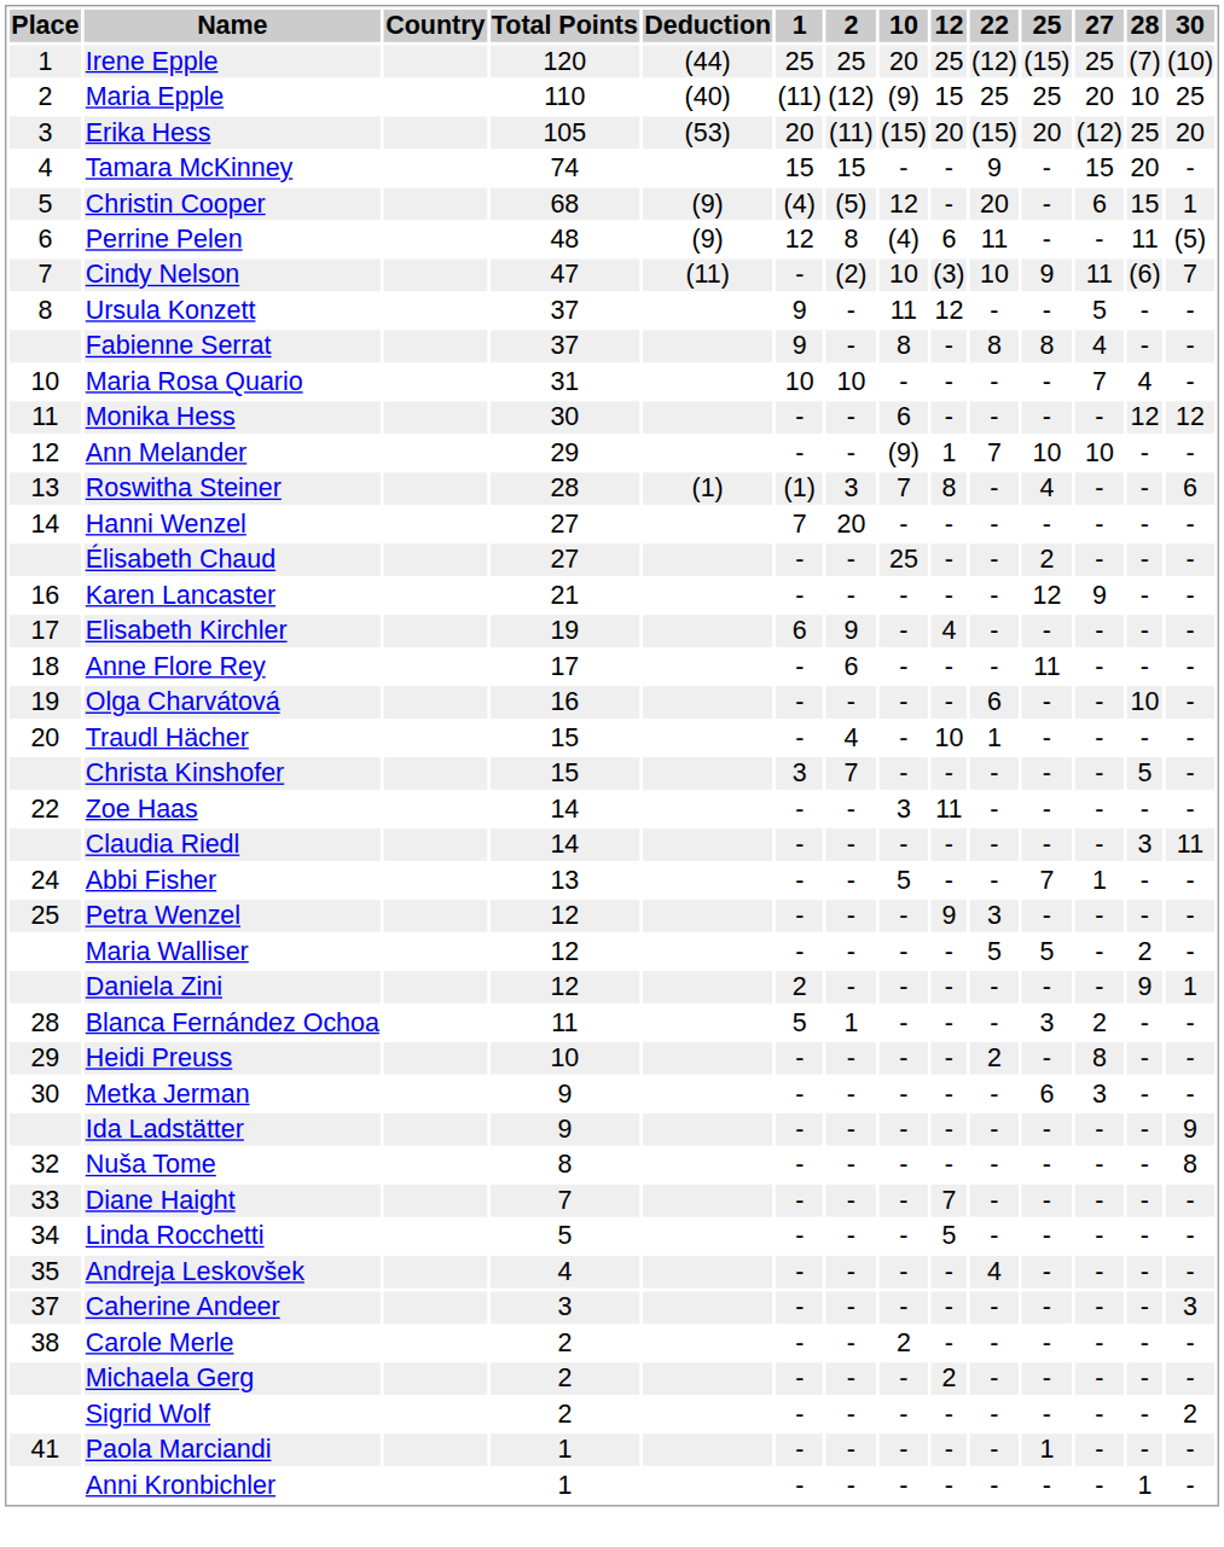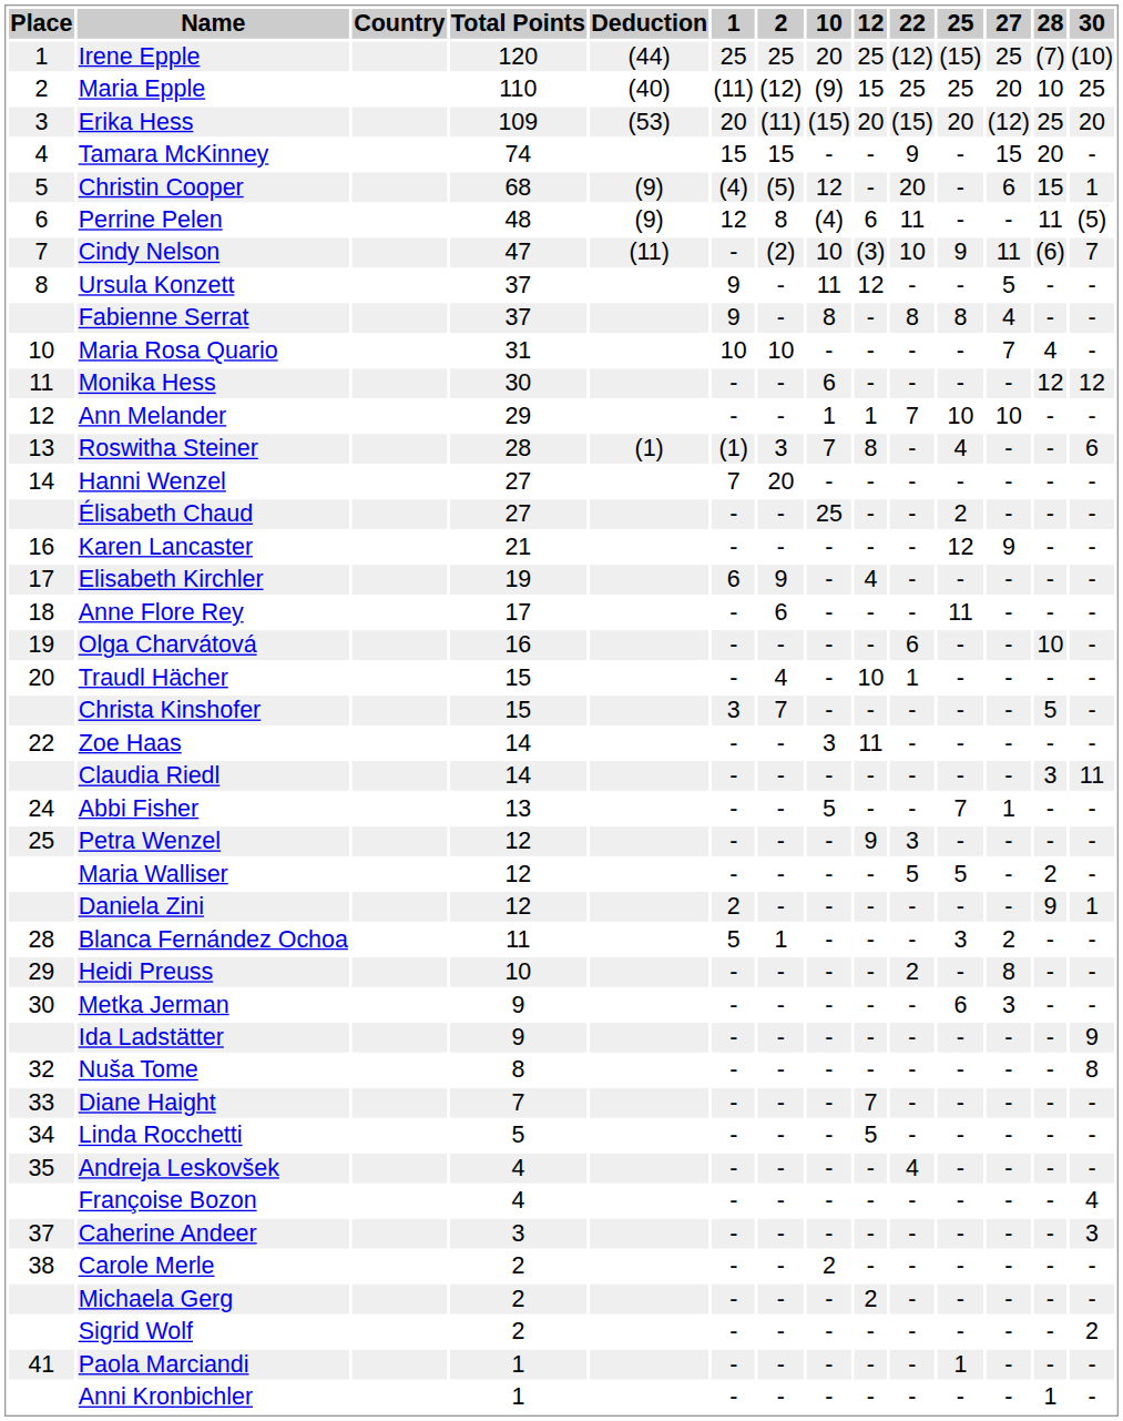 <table border="0" style="border: 1px solid #999; background-color:#FFFFFF; text-align:center">
 <tr align="center" bgcolor="#CCCCCC">
 <th>Place</th>
 <th>Name</th>
 <th>Country</th>
 <th>Total Points</th>
 <th>Deduction</th>
 <th>1</th>
 <th>2</th>
 <th>10</th>
 <th>12</th>
 <th>22</th>
 <th>25</th>
 <th>27</th>
 <th>28</th>
 <th>30</th>
 </tr>
 <tr bgcolor="#EFEFEF">
 <td>1</td>
 <td align="left"><a href='#'>Irene Epple</a></td>
 <td align="left"></td>
 <td>120</td>
 <td>(44)</td>
 <td>25</td>
 <td>25</td>
 <td>20</td>
 <td>25</td>
 <td>(12)</td>
 <td>(15)</td>
 <td>25</td>
 <td>(7)</td>
 <td>(10)</td>
 </tr>
 <tr>
 <td>2</td>
 <td align="left"><a href='#'>Maria Epple</a></td>
 <td align="left"></td>
 <td>110</td>
 <td>(40)</td>
 <td>(11)</td>
 <td>(12)</td>
 <td>(9)</td>
 <td>15</td>
 <td>25</td>
 <td>25</td>
 <td>20</td>
 <td>10</td>
 <td>25</td>
 </tr>
 <tr bgcolor="#EFEFEF">
 <td>3</td>
 <td align="left"><a href='#'>Erika Hess</a></td>
 <td align="left"></td>
-<td>105</td>
+<td>109</td>
 <td>(53)</td>
 <td>20</td>
 <td>(11)</td>
 <td>(15)</td>
 <td>20</td>
 <td>(15)</td>
 <td>20</td>
 <td>(12)</td>
 <td>25</td>
 <td>20</td>
 </tr>
 <tr>
 <td>4</td>
 <td align="left"><a href='#'>Tamara McKinney</a></td>
 <td align="left"></td>
 <td>74</td>
 <td></td>
 <td>15</td>
 <td>15</td>
 <td>-</td>
 <td>-</td>
 <td>9</td>
 <td>-</td>
 <td>15</td>
 <td>20</td>
 <td>-</td>
 </tr>
 <tr bgcolor="#EFEFEF">
 <td>5</td>
 <td align="left"><a href='#'>Christin Cooper</a></td>
 <td align="left"></td>
 <td>68</td>
 <td>(9)</td>
 <td>(4)</td>
 <td>(5)</td>
 <td>12</td>
 <td>-</td>
 <td>20</td>
 <td>-</td>
 <td>6</td>
 <td>15</td>
 <td>1</td>
 </tr>
 <tr>
 <td>6</td>
 <td align="left"><a href='#'>Perrine Pelen</a></td>
 <td align="left"></td>
 <td>48</td>
 <td>(9)</td>
 <td>12</td>
 <td>8</td>
 <td>(4)</td>
 <td>6</td>
 <td>11</td>
 <td>-</td>
 <td>-</td>
 <td>11</td>
 <td>(5)</td>
 </tr>
 <tr bgcolor="#EFEFEF">
 <td>7</td>
 <td align="left"><a href='#'>Cindy Nelson</a></td>
 <td align="left"></td>
 <td>47</td>
 <td>(11)</td>
 <td>-</td>
 <td>(2)</td>
 <td>10</td>
 <td>(3)</td>
 <td>10</td>
 <td>9</td>
 <td>11</td>
 <td>(6)</td>
 <td>7</td>
 </tr>
 <tr>
 <td>8</td>
 <td align="left"><a href='#'>Ursula Konzett</a></td>
 <td align="left"></td>
 <td>37</td>
 <td></td>
 <td>9</td>
 <td>-</td>
 <td>11</td>
 <td>12</td>
 <td>-</td>
 <td>-</td>
 <td>5</td>
 <td>-</td>
 <td>-</td>
 </tr>
 <tr bgcolor="#EFEFEF">
 <td></td>
 <td align="left"><a href='#'>Fabienne Serrat</a></td>
 <td align="left"></td>
 <td>37</td>
 <td></td>
 <td>9</td>
 <td>-</td>
 <td>8</td>
 <td>-</td>
 <td>8</td>
 <td>8</td>
 <td>4</td>
 <td>-</td>
 <td>-</td>
 </tr>
 <tr>
 <td>10</td>
 <td align="left"><a href='#'>Maria Rosa Quario</a></td>
 <td align="left"></td>
 <td>31</td>
 <td></td>
 <td>10</td>
 <td>10</td>
 <td>-</td>
 <td>-</td>
 <td>-</td>
 <td>-</td>
 <td>7</td>
 <td>4</td>
 <td>-</td>
 </tr>
 <tr bgcolor="#EFEFEF">
 <td>11</td>
 <td align="left"><a href='#'>Monika Hess</a></td>
 <td align="left"></td>
 <td>30</td>
 <td></td>
 <td>-</td>
 <td>-</td>
 <td>6</td>
 <td>-</td>
 <td>-</td>
 <td>-</td>
 <td>-</td>
 <td>12</td>
 <td>12</td>
 </tr>
 <tr>
 <td>12</td>
 <td align="left"><a href='#'>Ann Melander</a></td>
 <td align="left"></td>
 <td>29</td>
 <td></td>
 <td>-</td>
 <td>-</td>
-<td>(9)</td>
+<td>1</td>
 <td>1</td>
 <td>7</td>
 <td>10</td>
 <td>10</td>
 <td>-</td>
 <td>-</td>
 </tr>
 <tr bgcolor="#EFEFEF">
 <td>13</td>
 <td align="left"><a href='#'>Roswitha Steiner</a></td>
 <td align="left"></td>
 <td>28</td>
 <td>(1)</td>
 <td>(1)</td>
 <td>3</td>
 <td>7</td>
 <td>8</td>
 <td>-</td>
 <td>4</td>
 <td>-</td>
 <td>-</td>
 <td>6</td>
 </tr>
 <tr>
 <td>14</td>
 <td align="left"><a href='#'>Hanni Wenzel</a></td>
 <td align="left"></td>
 <td>27</td>
 <td></td>
 <td>7</td>
 <td>20</td>
 <td>-</td>
 <td>-</td>
 <td>-</td>
 <td>-</td>
 <td>-</td>
 <td>-</td>
 <td>-</td>
 </tr>
 <tr bgcolor="#EFEFEF">
 <td></td>
 <td align="left"><a href='#'>Élisabeth Chaud</a></td>
 <td align="left"></td>
 <td>27</td>
 <td></td>
 <td>-</td>
 <td>-</td>
 <td>25</td>
 <td>-</td>
 <td>-</td>
 <td>2</td>
 <td>-</td>
 <td>-</td>
 <td>-</td>
 </tr>
 <tr>
 <td>16</td>
 <td align="left"><a href='#'>Karen Lancaster</a></td>
 <td align="left"></td>
 <td>21</td>
 <td></td>
 <td>-</td>
 <td>-</td>
 <td>-</td>
 <td>-</td>
 <td>-</td>
 <td>12</td>
 <td>9</td>
 <td>-</td>
 <td>-</td>
 </tr>
 <tr bgcolor="#EFEFEF">
 <td>17</td>
 <td align="left"><a href='#'>Elisabeth Kirchler</a></td>
 <td align="left"></td>
 <td>19</td>
 <td></td>
 <td>6</td>
 <td>9</td>
 <td>-</td>
 <td>4</td>
 <td>-</td>
 <td>-</td>
 <td>-</td>
 <td>-</td>
 <td>-</td>
 </tr>
 <tr>
 <td>18</td>
 <td align="left"><a href='#'>Anne Flore Rey</a></td>
 <td align="left"></td>
 <td>17</td>
 <td></td>
 <td>-</td>
 <td>6</td>
 <td>-</td>
 <td>-</td>
 <td>-</td>
 <td>11</td>
 <td>-</td>
 <td>-</td>
 <td>-</td>
 </tr>
 <tr bgcolor="#EFEFEF">
 <td>19</td>
 <td align="left"><a href='#'>Olga Charvátová</a></td>
 <td align="left"></td>
 <td>16</td>
 <td></td>
 <td>-</td>
 <td>-</td>
 <td>-</td>
 <td>-</td>
 <td>6</td>
 <td>-</td>
 <td>-</td>
 <td>10</td>
 <td>-</td>
 </tr>
 <tr>
 <td>20</td>
 <td align="left"><a href='#'>Traudl Hächer</a></td>
 <td align="left"></td>
 <td>15</td>
 <td></td>
 <td>-</td>
 <td>4</td>
 <td>-</td>
 <td>10</td>
 <td>1</td>
 <td>-</td>
 <td>-</td>
 <td>-</td>
 <td>-</td>
 </tr>
 <tr bgcolor="#EFEFEF">
 <td></td>
 <td align="left"><a href='#'>Christa Kinshofer</a></td>
 <td align="left"></td>
 <td>15</td>
 <td></td>
 <td>3</td>
 <td>7</td>
 <td>-</td>
 <td>-</td>
 <td>-</td>
 <td>-</td>
 <td>-</td>
 <td>5</td>
 <td>-</td>
 </tr>
 <tr>
 <td>22</td>
 <td align="left"><a href='#'>Zoe Haas</a></td>
 <td align="left"></td>
 <td>14</td>
 <td></td>
 <td>-</td>
 <td>-</td>
 <td>3</td>
 <td>11</td>
 <td>-</td>
 <td>-</td>
 <td>-</td>
 <td>-</td>
 <td>-</td>
 </tr>
 <tr bgcolor="#EFEFEF">
 <td></td>
 <td align="left"><a href='#'>Claudia Riedl</a></td>
 <td align="left"></td>
 <td>14</td>
 <td></td>
 <td>-</td>
 <td>-</td>
 <td>-</td>
 <td>-</td>
 <td>-</td>
 <td>-</td>
 <td>-</td>
 <td>3</td>
 <td>11</td>
 </tr>
 <tr>
 <td>24</td>
 <td align="left"><a href='#'>Abbi Fisher</a></td>
 <td align="left"></td>
 <td>13</td>
 <td></td>
 <td>-</td>
 <td>-</td>
 <td>5</td>
 <td>-</td>
 <td>-</td>
 <td>7</td>
 <td>1</td>
 <td>-</td>
 <td>-</td>
 </tr>
 <tr bgcolor="#EFEFEF">
 <td>25</td>
 <td align="left"><a href='#'>Petra Wenzel</a></td>
 <td align="left"></td>
 <td>12</td>
 <td></td>
 <td>-</td>
 <td>-</td>
 <td>-</td>
 <td>9</td>
 <td>3</td>
 <td>-</td>
 <td>-</td>
 <td>-</td>
 <td>-</td>
 </tr>
 <tr>
 <td></td>
 <td align="left"><a href='#'>Maria Walliser</a></td>
 <td align="left"></td>
 <td>12</td>
 <td></td>
 <td>-</td>
 <td>-</td>
 <td>-</td>
 <td>-</td>
 <td>5</td>
 <td>5</td>
 <td>-</td>
 <td>2</td>
 <td>-</td>
 </tr>
 <tr bgcolor="#EFEFEF">
 <td></td>
 <td align="left"><a href='#'>Daniela Zini</a></td>
 <td align="left"></td>
 <td>12</td>
 <td></td>
 <td>2</td>
 <td>-</td>
 <td>-</td>
 <td>-</td>
 <td>-</td>
 <td>-</td>
 <td>-</td>
 <td>9</td>
 <td>1</td>
 </tr>
 <tr>
 <td>28</td>
 <td align="left"><a href='#'>Blanca Fernández Ochoa</a></td>
 <td align="left"></td>
 <td>11</td>
 <td></td>
 <td>5</td>
 <td>1</td>
 <td>-</td>
 <td>-</td>
 <td>-</td>
 <td>3</td>
 <td>2</td>
 <td>-</td>
 <td>-</td>
 </tr>
 <tr bgcolor="#EFEFEF">
 <td>29</td>
 <td align="left"><a href='#'>Heidi Preuss</a></td>
 <td align="left"></td>
 <td>10</td>
 <td></td>
 <td>-</td>
 <td>-</td>
 <td>-</td>
 <td>-</td>
 <td>2</td>
 <td>-</td>
 <td>8</td>
 <td>-</td>
 <td>-</td>
 </tr>
 <tr>
 <td>30</td>
 <td align="left"><a href='#'>Metka Jerman</a></td>
 <td align="left"></td>
 <td>9</td>
 <td></td>
 <td>-</td>
 <td>-</td>
 <td>-</td>
 <td>-</td>
 <td>-</td>
 <td>6</td>
 <td>3</td>
 <td>-</td>
 <td>-</td>
 </tr>
 <tr bgcolor="#EFEFEF">
 <td></td>
 <td align="left"><a href='#'>Ida Ladstätter</a></td>
 <td align="left"></td>
 <td>9</td>
 <td></td>
 <td>-</td>
 <td>-</td>
 <td>-</td>
 <td>-</td>
 <td>-</td>
 <td>-</td>
 <td>-</td>
 <td>-</td>
 <td>9</td>
 </tr>
 <tr>
 <td>32</td>
 <td align="left"><a href='#'>Nuša Tome</a></td>
 <td align="left"></td>
 <td>8</td>
 <td></td>
 <td>-</td>
 <td>-</td>
 <td>-</td>
 <td>-</td>
 <td>-</td>
 <td>-</td>
 <td>-</td>
 <td>-</td>
 <td>8</td>
 </tr>
 <tr bgcolor="#EFEFEF">
 <td>33</td>
 <td align="left"><a href='#'>Diane Haight</a></td>
 <td align="left"></td>
 <td>7</td>
 <td></td>
 <td>-</td>
 <td>-</td>
 <td>-</td>
 <td>7</td>
 <td>-</td>
 <td>-</td>
 <td>-</td>
 <td>-</td>
 <td>-</td>
 </tr>
 <tr>
 <td>34</td>
 <td align="left"><a href='#'>Linda Rocchetti</a></td>
 <td align="left"></td>
 <td>5</td>
 <td></td>
 <td>-</td>
 <td>-</td>
 <td>-</td>
 <td>5</td>
 <td>-</td>
 <td>-</td>
 <td>-</td>
 <td>-</td>
 <td>-</td>
 </tr>
 <tr bgcolor="#EFEFEF">
 <td>35</td>
 <td align="left"><a href='#'>Andreja Leskovšek</a></td>
 <td align="left"></td>
 <td>4</td>
 <td></td>
 <td>-</td>
 <td>-</td>
 <td>-</td>
 <td>-</td>
 <td>4</td>
 <td>-</td>
 <td>-</td>
 <td>-</td>
 <td>-</td>
 </tr>
+<tr>
+<td></td>
+<td align="left"><a href='#'>Françoise Bozon</a></td>
+<td align="left"></td>
+<td>4</td>
+<td></td>
+<td>-</td>
+<td>-</td>
+<td>-</td>
+<td>-</td>
+<td>-</td>
+<td>-</td>
+<td>-</td>
+<td>-</td>
+<td>4</td>
+</tr>
 <tr bgcolor="#EFEFEF">
 <td>37</td>
 <td align="left"><a href='#'>Caherine Andeer</a></td>
 <td align="left"></td>
 <td>3</td>
 <td></td>
 <td>-</td>
 <td>-</td>
 <td>-</td>
 <td>-</td>
 <td>-</td>
 <td>-</td>
 <td>-</td>
 <td>-</td>
 <td>3</td>
 </tr>
 <tr>
 <td>38</td>
 <td align="left"><a href='#'>Carole Merle</a></td>
 <td align="left"></td>
 <td>2</td>
 <td></td>
 <td>-</td>
 <td>-</td>
 <td>2</td>
 <td>-</td>
 <td>-</td>
 <td>-</td>
 <td>-</td>
 <td>-</td>
 <td>-</td>
 </tr>
 <tr bgcolor="#EFEFEF">
 <td></td>
 <td align="left"><a href='#'>Michaela Gerg</a></td>
 <td align="left"></td>
 <td>2</td>
 <td></td>
 <td>-</td>
 <td>-</td>
 <td>-</td>
 <td>2</td>
 <td>-</td>
 <td>-</td>
 <td>-</td>
 <td>-</td>
 <td>-</td>
 </tr>
 <tr>
 <td></td>
 <td align="left"><a href='#'>Sigrid Wolf</a></td>
 <td align="left"></td>
 <td>2</td>
 <td></td>
 <td>-</td>
 <td>-</td>
 <td>-</td>
 <td>-</td>
 <td>-</td>
 <td>-</td>
 <td>-</td>
 <td>-</td>
 <td>2</td>
 </tr>
 <tr bgcolor="#EFEFEF">
 <td>41</td>
 <td align="left"><a href='#'>Paola Marciandi</a></td>
 <td align="left"></td>
 <td>1</td>
 <td></td>
 <td>-</td>
 <td>-</td>
 <td>-</td>
 <td>-</td>
 <td>-</td>
 <td>1</td>
 <td>-</td>
 <td>-</td>
 <td>-</td>
 </tr>
 <tr>
 <td></td>
 <td align="left"><a href='#'>Anni Kronbichler</a></td>
 <td align="left"></td>
 <td>1</td>
 <td></td>
 <td>-</td>
 <td>-</td>
 <td>-</td>
 <td>-</td>
 <td>-</td>
 <td>-</td>
 <td>-</td>
 <td>1</td>
 <td>-</td>
 </tr>
 </table>
